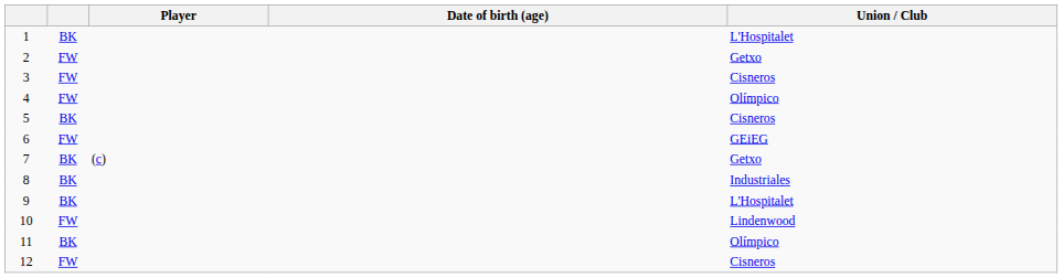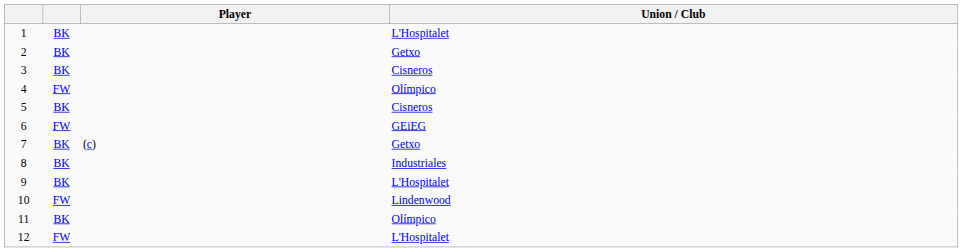 <table class="sortable wikitable plainrowheaders" style="font-size:95%; width: 98%">
 <tr>
 <th scope="col" style="width:4%"></th>
 <th scope="col" style="width:4%"></th>
 <th scope="col">Player</th>
-<th scope="col">Date of birth (age)</th>
 <th scope="col">Union / Club</th>
 </tr>
 <tr>
 <td style="text-align:center; border:0">1</td>
 <td style="text-align:center; border:0"><a href='#'>BK</a></td>
 <td style="text-align:left; border:0"></td>
-<td style="text-align:left; border:0"></td>
 <td style="text-align:left; border:0"> <a href='#'>L'Hospitalet</a></td>
 </tr>
 <tr>
 <td style="text-align:center; border:0">2</td>
-<td style="text-align:center; border:0"><a href='#'>FW</a></td>
-<td style="text-align:left; border:0"></td>
+<td style="text-align:center; border:0"><a href='#'>BK</a></td>
 <td style="text-align:left; border:0"></td>
 <td style="text-align:left; border:0"> <a href='#'>Getxo</a></td>
 </tr>
 <tr>
 <td style="text-align:center; border:0">3</td>
-<td style="text-align:center; border:0"><a href='#'>FW</a></td>
-<td style="text-align:left; border:0"></td>
+<td style="text-align:center; border:0"><a href='#'>BK</a></td>
 <td style="text-align:left; border:0"></td>
 <td style="text-align:left; border:0"> <a href='#'>Cisneros</a></td>
 </tr>
 <tr>
 <td style="text-align:center; border:0">4</td>
 <td style="text-align:center; border:0"><a href='#'>FW</a></td>
 <td style="text-align:left; border:0"></td>
-<td style="text-align:left; border:0"></td>
 <td style="text-align:left; border:0"> <a href='#'>Olímpico</a></td>
 </tr>
 <tr>
 <td style="text-align:center; border:0">5</td>
 <td style="text-align:center; border:0"><a href='#'>BK</a></td>
-<td style="text-align:left; border:0"></td>
 <td style="text-align:left; border:0"></td>
 <td style="text-align:left; border:0"> <a href='#'>Cisneros</a></td>
 </tr>
 <tr>
 <td style="text-align:center; border:0">6</td>
 <td style="text-align:center; border:0"><a href='#'>FW</a></td>
 <td style="text-align:left; border:0"></td>
-<td style="text-align:left; border:0"></td>
 <td style="text-align:left; border:0"> <a href='#'>GEiEG</a></td>
 </tr>
 <tr>
 <td style="text-align:center; border:0">7</td>
 <td style="text-align:center; border:0"><a href='#'>BK</a></td>
 <td style="text-align:left; border:0"> (<a href='#'>c</a>)</td>
-<td style="text-align:left; border:0"></td>
 <td style="text-align:left; border:0"> <a href='#'>Getxo</a></td>
 </tr>
 <tr>
 <td style="text-align:center; border:0">8</td>
 <td style="text-align:center; border:0"><a href='#'>BK</a></td>
-<td style="text-align:left; border:0"></td>
 <td style="text-align:left; border:0"></td>
 <td style="text-align:left; border:0"> <a href='#'>Industriales</a></td>
 </tr>
 <tr>
 <td style="text-align:center; border:0">9</td>
 <td style="text-align:center; border:0"><a href='#'>BK</a></td>
 <td style="text-align:left; border:0"></td>
-<td style="text-align:left; border:0"></td>
 <td style="text-align:left; border:0"> <a href='#'>L'Hospitalet</a></td>
 </tr>
 <tr>
 <td style="text-align:center; border:0">10</td>
 <td style="text-align:center; border:0"><a href='#'>FW</a></td>
-<td style="text-align:left; border:0"></td>
 <td style="text-align:left; border:0"></td>
 <td style="text-align:left; border:0"> <a href='#'>Lindenwood</a></td>
 </tr>
 <tr>
 <td style="text-align:center; border:0">11</td>
 <td style="text-align:center; border:0"><a href='#'>BK</a></td>
 <td style="text-align:left; border:0"></td>
-<td style="text-align:left; border:0"></td>
 <td style="text-align:left; border:0"> <a href='#'>Olímpico</a></td>
 </tr>
 <tr>
 <td style="text-align:center; border:0">12</td>
 <td style="text-align:center; border:0"><a href='#'>FW</a></td>
 <td style="text-align:left; border:0"></td>
-<td style="text-align:left; border:0"></td>
-<td style="text-align:left; border:0"> <a href='#'>Cisneros</a></td>
+<td style="text-align:left; border:0"> <a href='#'>L'Hospitalet</a></td>
 </tr>
 </table>
